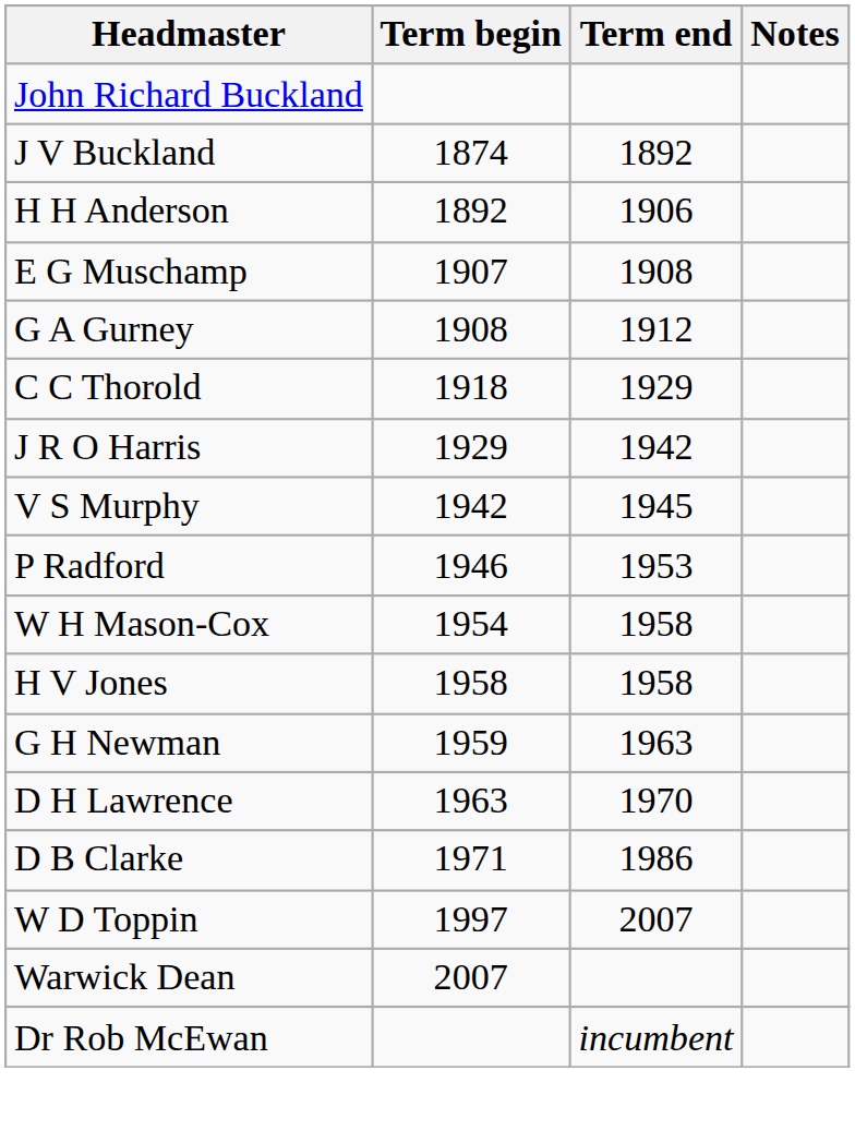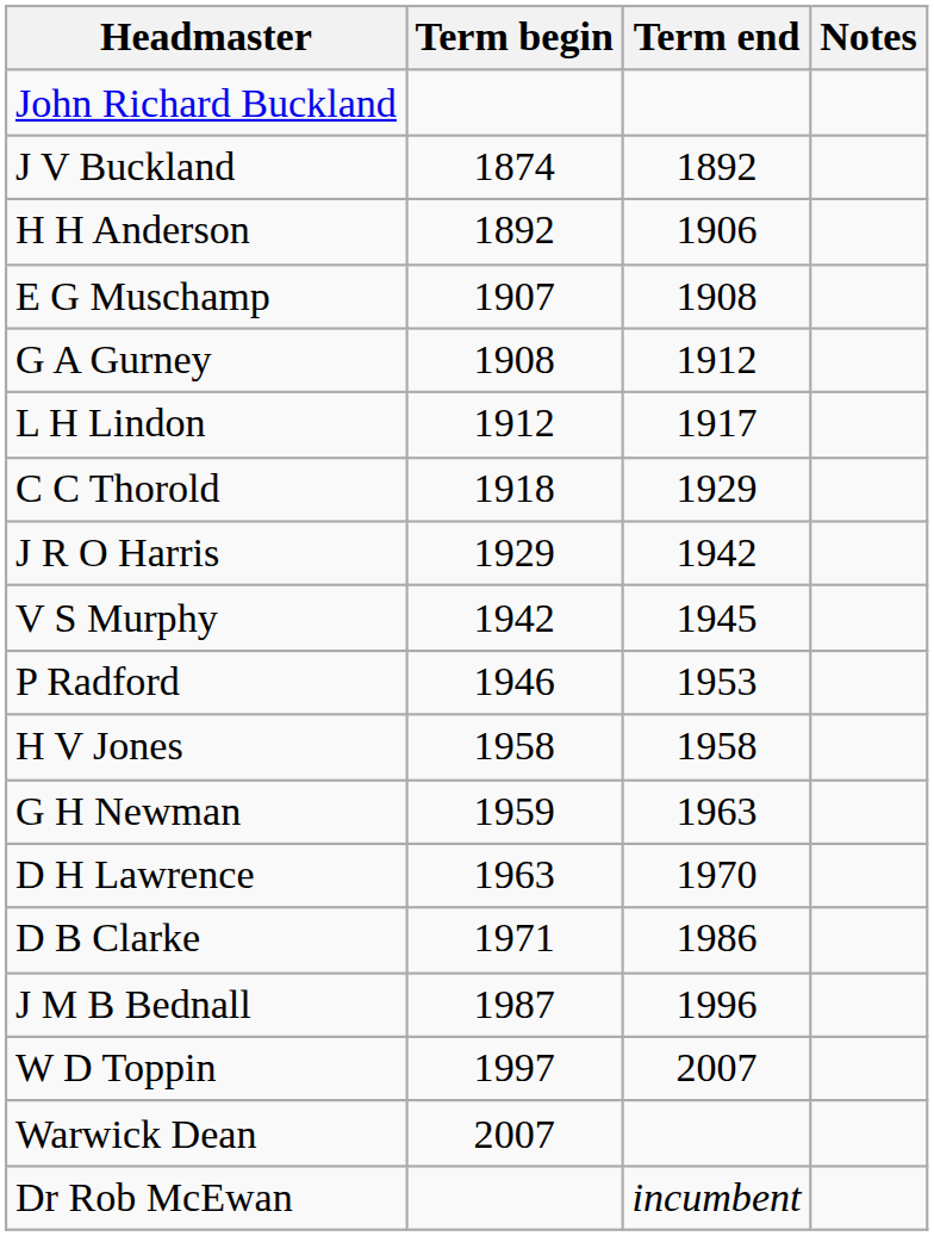 <table class="wikitable">
 <tr>
 <th>Headmaster</th>
 <th>Term begin</th>
 <th>Term end</th>
 <th>Notes</th>
 </tr>
 <tr>
 <td><a href='#'>John Richard Buckland</a></td>
 <td align=center></td>
 <td align=center></td>
 <td></td>
 </tr>
 <tr>
 <td>J V Buckland</td>
 <td align=center>1874</td>
 <td align=center>1892</td>
 <td></td>
 </tr>
 <tr>
 <td>H H Anderson</td>
 <td align=center>1892</td>
 <td align=center>1906</td>
 <td></td>
 </tr>
 <tr>
 <td>E G Muschamp</td>
 <td align=center>1907</td>
 <td align=center>1908</td>
 <td></td>
 </tr>
 <tr>
 <td>G A Gurney</td>
 <td align=center>1908</td>
 <td align=center>1912</td>
 <td></td>
 </tr>
 <tr>
+<td>L H Lindon</td>
+<td align=center>1912</td>
+<td align=center>1917</td>
+<td></td>
+</tr>
+<tr>
 <td>C C Thorold</td>
 <td align=center>1918</td>
 <td align=center>1929</td>
 <td></td>
 </tr>
 <tr>
 <td>J R O Harris</td>
 <td align=center>1929</td>
 <td align=center>1942</td>
 <td></td>
 </tr>
 <tr>
 <td>V S Murphy</td>
 <td align=center>1942</td>
 <td align=center>1945</td>
 <td></td>
 </tr>
 <tr>
 <td>P Radford</td>
 <td align=center>1946</td>
 <td align=center>1953</td>
-<td></td>
-</tr>
-<tr>
-<td>W H Mason-Cox</td>
-<td align=center>1954</td>
-<td align=center>1958</td>
 <td></td>
 </tr>
 <tr>
 <td>H V Jones</td>
 <td align=center>1958</td>
 <td align=center>1958</td>
 <td></td>
 </tr>
 <tr>
 <td>G H Newman</td>
 <td align=center>1959</td>
 <td align=center>1963</td>
 <td></td>
 </tr>
 <tr>
 <td>D H Lawrence</td>
 <td align=center>1963</td>
 <td align=center>1970</td>
 <td></td>
 </tr>
 <tr>
 <td>D B Clarke</td>
 <td align=center>1971</td>
 <td align=center>1986</td>
 <td></td>
 </tr>
 <tr>
+<td>J M B Bednall</td>
+<td align=center>1987</td>
+<td align=center>1996</td>
+<td></td>
+</tr>
+<tr>
 <td>W D Toppin</td>
 <td align=center>1997</td>
 <td align=center>2007</td>
 <td></td>
 </tr>
 <tr>
 <td>Warwick Dean</td>
 <td align=center>2007</td>
 <td align=center></td>
 <td></td>
 </tr>
 <tr>
 <td>Dr Rob McEwan</td>
 <td align=center></td>
 <td align=center><em>incumbent</em></td>
 <td></td>
 </tr>
 </table>
